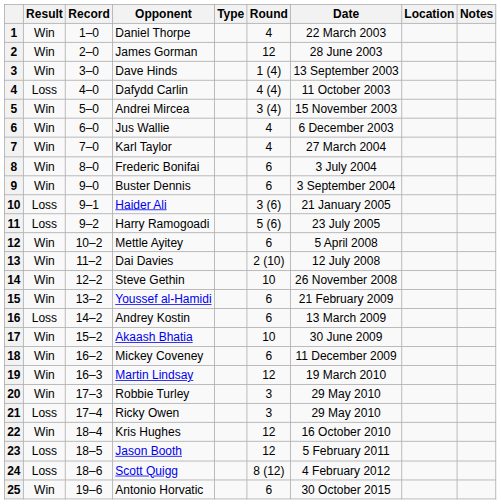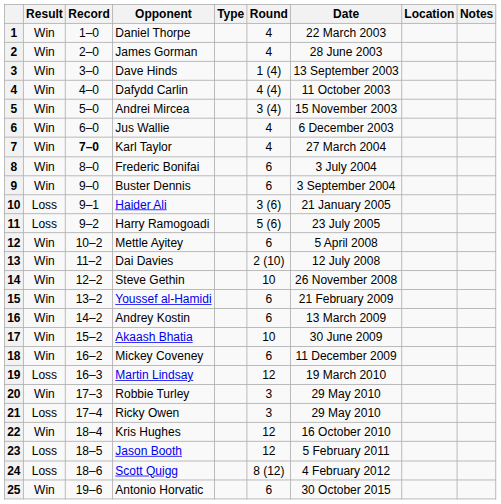 <table class="wikitable plainrowheaders" style="text-align:center; font-size:95%">
 <tr>
 <th scope=col></th>
 <th scope=col>Result</th>
 <th scope=col>Record</th>
 <th scope=col>Opponent</th>
 <th scope=col>Type</th>
 <th scope=col>Round</th>
 <th scope=col>Date</th>
 <th scope=col>Location</th>
 <th scope=col>Notes</th>
 </tr>
 <tr>
 <th scope=row>1</th>
 <td>Win</td>
 <td>1–0</td>
 <td style="text-align:left;">Daniel Thorpe</td>
 <td></td>
 <td>4</td>
 <td>22 March 2003</td>
 <td style="text-align:left;"></td>
 <td></td>
 </tr>
 <tr>
 <th scope=row>2</th>
 <td>Win</td>
 <td>2–0</td>
 <td style="text-align:left;">James Gorman</td>
 <td></td>
-<td>12</td>
+<td>4</td>
 <td>28 June 2003</td>
 <td style="text-align:left;"></td>
 <td></td>
 </tr>
 <tr>
 <th scope=row>3</th>
 <td>Win</td>
 <td>3–0</td>
 <td style="text-align:left;">Dave Hinds</td>
 <td></td>
 <td>1 (4)</td>
 <td>13 September 2003</td>
 <td style="text-align:left;"></td>
 <td></td>
 </tr>
 <tr>
 <th scope=row>4</th>
-<td>Loss</td>
+<td>Win</td>
 <td>4–0</td>
 <td style="text-align:left;">Dafydd Carlin</td>
 <td></td>
 <td>4 (4)</td>
 <td>11 October 2003</td>
 <td style="text-align:left;"></td>
 <td></td>
 </tr>
 <tr>
 <th scope=row>5</th>
 <td>Win</td>
 <td>5–0</td>
 <td style="text-align:left;">Andrei Mircea</td>
 <td></td>
 <td>3 (4)</td>
 <td>15 November 2003</td>
 <td style="text-align:left;"></td>
 <td></td>
 </tr>
 <tr>
 <th scope=row>6</th>
 <td>Win</td>
 <td>6–0</td>
 <td style="text-align:left;">Jus Wallie</td>
 <td></td>
 <td>4</td>
 <td>6 December 2003</td>
 <td style="text-align:left;"></td>
 <td></td>
 </tr>
 <tr>
 <th scope=row>7</th>
 <td>Win</td>
-<td>7–0</td>
+<td><strong>7–0</strong></td>
 <td style="text-align:left;">Karl Taylor</td>
 <td></td>
 <td>4</td>
 <td>27 March 2004</td>
 <td style="text-align:left;"></td>
 <td></td>
 </tr>
 <tr>
 <th scope=row>8</th>
 <td>Win</td>
 <td>8–0</td>
 <td style="text-align:left;">Frederic Bonifai</td>
 <td></td>
 <td>6</td>
 <td>3 July 2004</td>
 <td style="text-align:left;"></td>
 <td></td>
 </tr>
 <tr>
 <th scope=row>9</th>
 <td>Win</td>
 <td>9–0</td>
 <td style="text-align:left;">Buster Dennis</td>
 <td></td>
 <td>6</td>
 <td>3 September 2004</td>
 <td style="text-align:left;"></td>
 <td></td>
 </tr>
 <tr>
 <th scope=row>10</th>
 <td>Loss</td>
 <td>9–1</td>
 <td style="text-align:left;"><a href='#'>Haider Ali</a></td>
 <td></td>
 <td>3 (6)</td>
 <td>21 January 2005</td>
 <td style="text-align:left;"></td>
 <td></td>
 </tr>
 <tr>
 <th scope=row>11</th>
 <td>Loss</td>
 <td>9–2</td>
 <td style="text-align:left;">Harry Ramogoadi</td>
 <td></td>
 <td>5 (6)</td>
 <td>23 July 2005</td>
 <td style="text-align:left;"></td>
 <td></td>
 </tr>
 <tr>
 <th scope=row>12</th>
 <td>Win</td>
 <td>10–2</td>
 <td style="text-align:left;">Mettle Ayitey</td>
 <td></td>
 <td>6</td>
 <td>5 April 2008</td>
 <td style="text-align:left;"></td>
 <td></td>
 </tr>
 <tr>
 <th scope=row>13</th>
 <td>Win</td>
 <td>11–2</td>
 <td style="text-align:left;">Dai Davies</td>
 <td></td>
 <td>2 (10)</td>
 <td>12 July 2008</td>
 <td style="text-align:left;"></td>
 <td style="text-align:left;"></td>
 </tr>
 <tr>
 <th scope=row>14</th>
 <td>Win</td>
 <td>12–2</td>
 <td style="text-align:left;">Steve Gethin</td>
 <td></td>
 <td>10</td>
 <td>26 November 2008</td>
 <td style="text-align:left;"></td>
 <td></td>
 </tr>
 <tr>
 <th scope=row>15</th>
 <td>Win</td>
 <td>13–2</td>
 <td style="text-align:left;"><a href='#'>Youssef al-Hamidi</a></td>
 <td></td>
 <td>6</td>
 <td>21 February 2009</td>
 <td style="text-align:left;"></td>
 <td></td>
 </tr>
 <tr>
 <th scope=row>16</th>
-<td>Loss</td>
+<td>Win</td>
 <td>14–2</td>
 <td style="text-align:left;">Andrey Kostin</td>
 <td></td>
 <td>6</td>
 <td>13 March 2009</td>
 <td style="text-align:left;"></td>
 <td></td>
 </tr>
 <tr>
 <th scope=row>17</th>
 <td>Win</td>
 <td>15–2</td>
 <td style="text-align:left;"><a href='#'>Akaash Bhatia</a></td>
 <td></td>
 <td>10</td>
 <td>30 June 2009</td>
 <td style="text-align:left;"></td>
 <td></td>
 </tr>
 <tr>
 <th scope=row>18</th>
 <td>Win</td>
 <td>16–2</td>
 <td style="text-align:left;">Mickey Coveney</td>
 <td></td>
 <td>6</td>
 <td>11 December 2009</td>
 <td style="text-align:left;"></td>
 <td></td>
 </tr>
 <tr>
 <th scope=row>19</th>
-<td>Win</td>
+<td>Loss</td>
 <td>16–3</td>
 <td style="text-align:left;"><a href='#'>Martin Lindsay</a></td>
 <td></td>
 <td>12</td>
 <td>19 March 2010</td>
 <td style="text-align:left;"></td>
 <td style="text-align:left;"></td>
 </tr>
 <tr>
 <th scope=row>20</th>
 <td>Win</td>
 <td>17–3</td>
 <td style="text-align:left;">Robbie Turley</td>
 <td></td>
 <td>3</td>
 <td>29 May 2010</td>
 <td style="text-align:left;"></td>
 <td style="text-align:left;"></td>
 </tr>
 <tr>
 <th scope=row>21</th>
 <td>Loss</td>
 <td>17–4</td>
 <td style="text-align:left;">Ricky Owen</td>
 <td></td>
 <td>3</td>
 <td>29 May 2010</td>
 <td style="text-align:left;"></td>
 <td style="text-align:left;"></td>
 </tr>
 <tr>
 <th scope=row>22</th>
 <td>Win</td>
 <td>18–4</td>
 <td style="text-align:left;">Kris Hughes</td>
 <td></td>
 <td>12</td>
 <td>16 October 2010</td>
 <td style="text-align:left;"></td>
 <td style="text-align:left;"></td>
 </tr>
 <tr>
 <th scope=row>23</th>
 <td>Loss</td>
 <td>18–5</td>
 <td style="text-align:left;"><a href='#'>Jason Booth</a></td>
 <td></td>
 <td>12</td>
 <td>5 February 2011</td>
 <td style="text-align:left;"></td>
 <td style="text-align:left;"></td>
 </tr>
 <tr>
 <th scope=row>24</th>
 <td>Loss</td>
 <td>18–6</td>
 <td style="text-align:left;"><a href='#'>Scott Quigg</a></td>
 <td></td>
 <td>8 (12)</td>
 <td>4 February 2012</td>
 <td style="text-align:left;"></td>
 <td style="text-align:left;"></td>
 </tr>
 <tr>
 <th scope=row>25</th>
 <td>Win</td>
 <td>19–6</td>
 <td style="text-align:left;">Antonio Horvatic</td>
 <td></td>
 <td>6</td>
 <td>30 October 2015</td>
 <td style="text-align:left;"></td>
 <td></td>
 </tr>
 </table>
